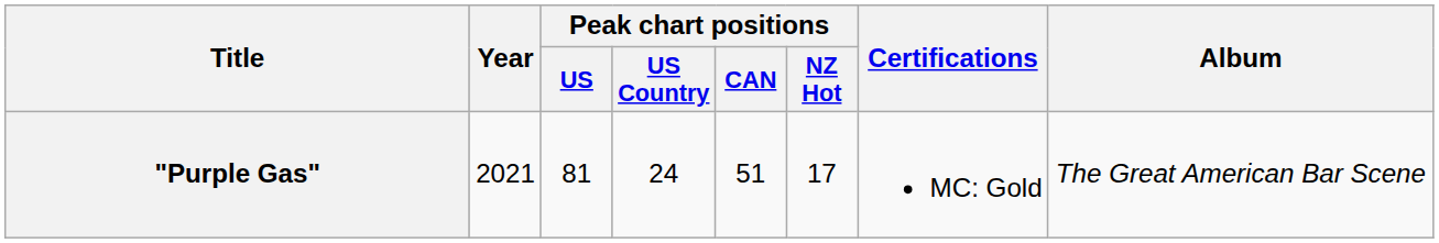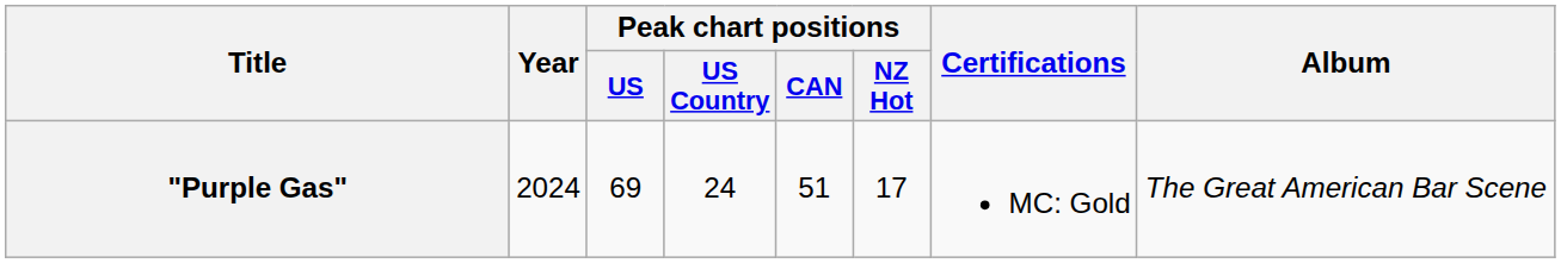 <table class="wikitable plainrowheaders" style="text-align:center;">
 <tr>
 <th scope="col" rowspan="2" style="width:17em;">Title</th>
 <th scope="col" rowspan="2">Year</th>
 <th scope="col" colspan="4">Peak chart positions</th>
 <th scope="col" rowspan="2"><a href='#'>Certifications</a></th>
 <th scope="col" rowspan="2" style="width:14em;">Album</th>
 </tr>
 <tr>
 <th scope="col" style="width:2.5em;font-size:90%;"><a href='#'>US</a><br></th>
 <th scope="col" style="width:2.5em;font-size:90%;"><a href='#'>US Country</a><br></th>
 <th scope="col" style="width:2.5em;font-size:90%;"><a href='#'>CAN</a><br></th>
 <th scope="col" style="width:2.5em;font-size:90%;"><a href='#'>NZ Hot</a><br></th>
 </tr>
 <tr>
 <th scope="row">"Purple Gas"<br></th>
-<td>2021</td>
-<td>81</td>
+<td>2024</td>
+<td>69</td>
 <td>24</td>
 <td>51</td>
 <td>17</td>
 <td><br><ul><li>MC: Gold</li></ul></td>
 <td><em>The Great American Bar Scene</em></td>
 </tr>
 </table>
